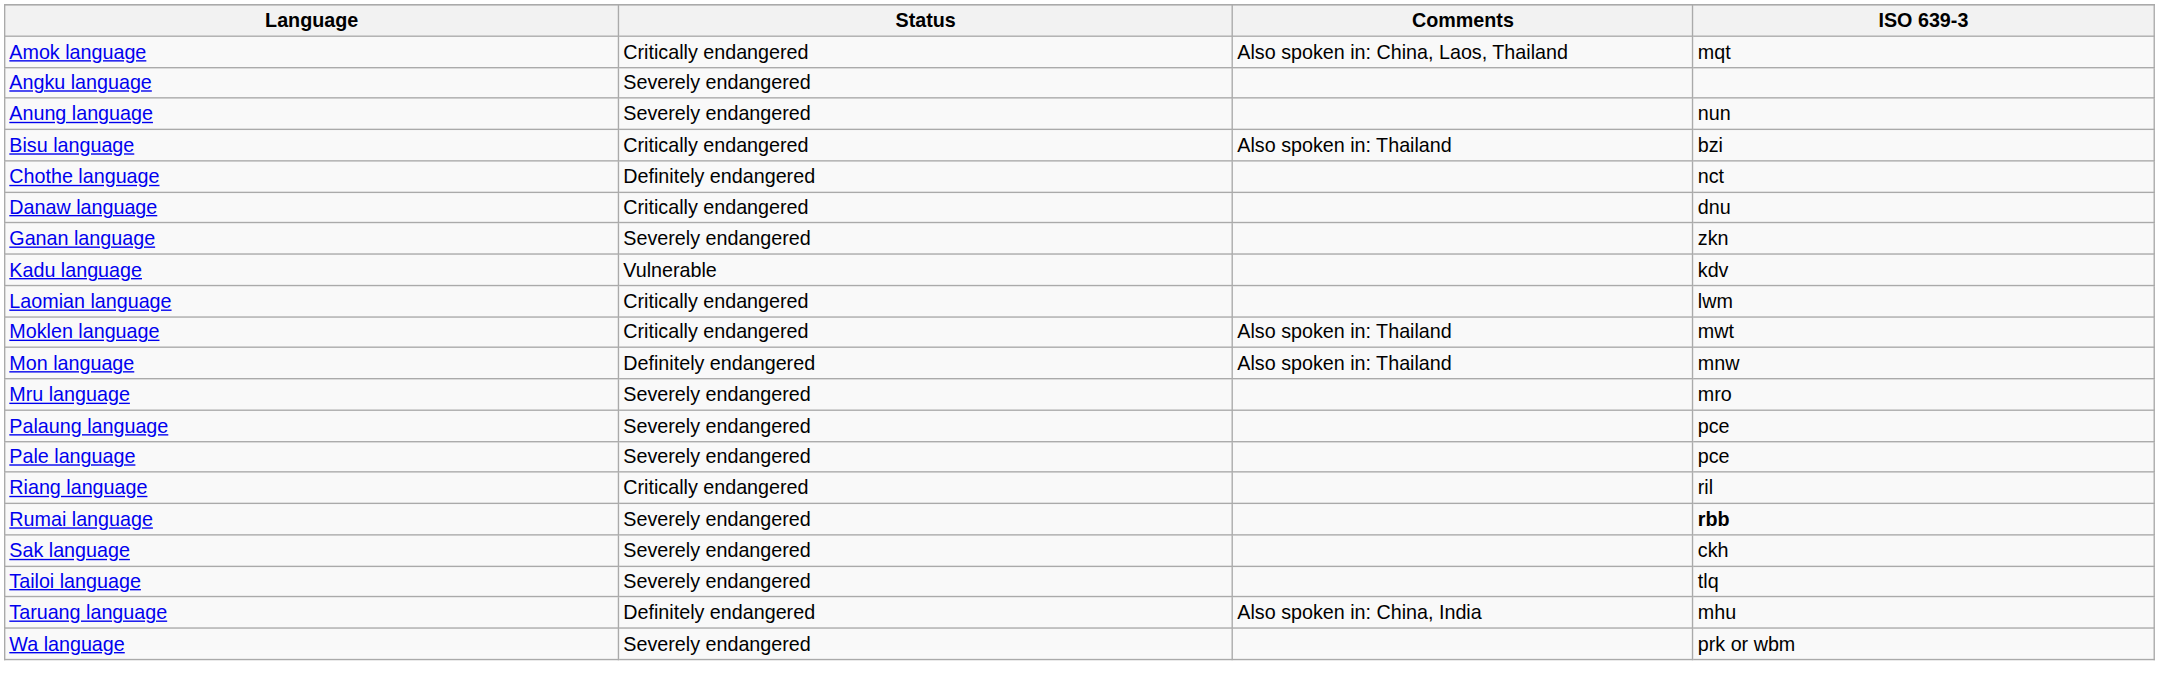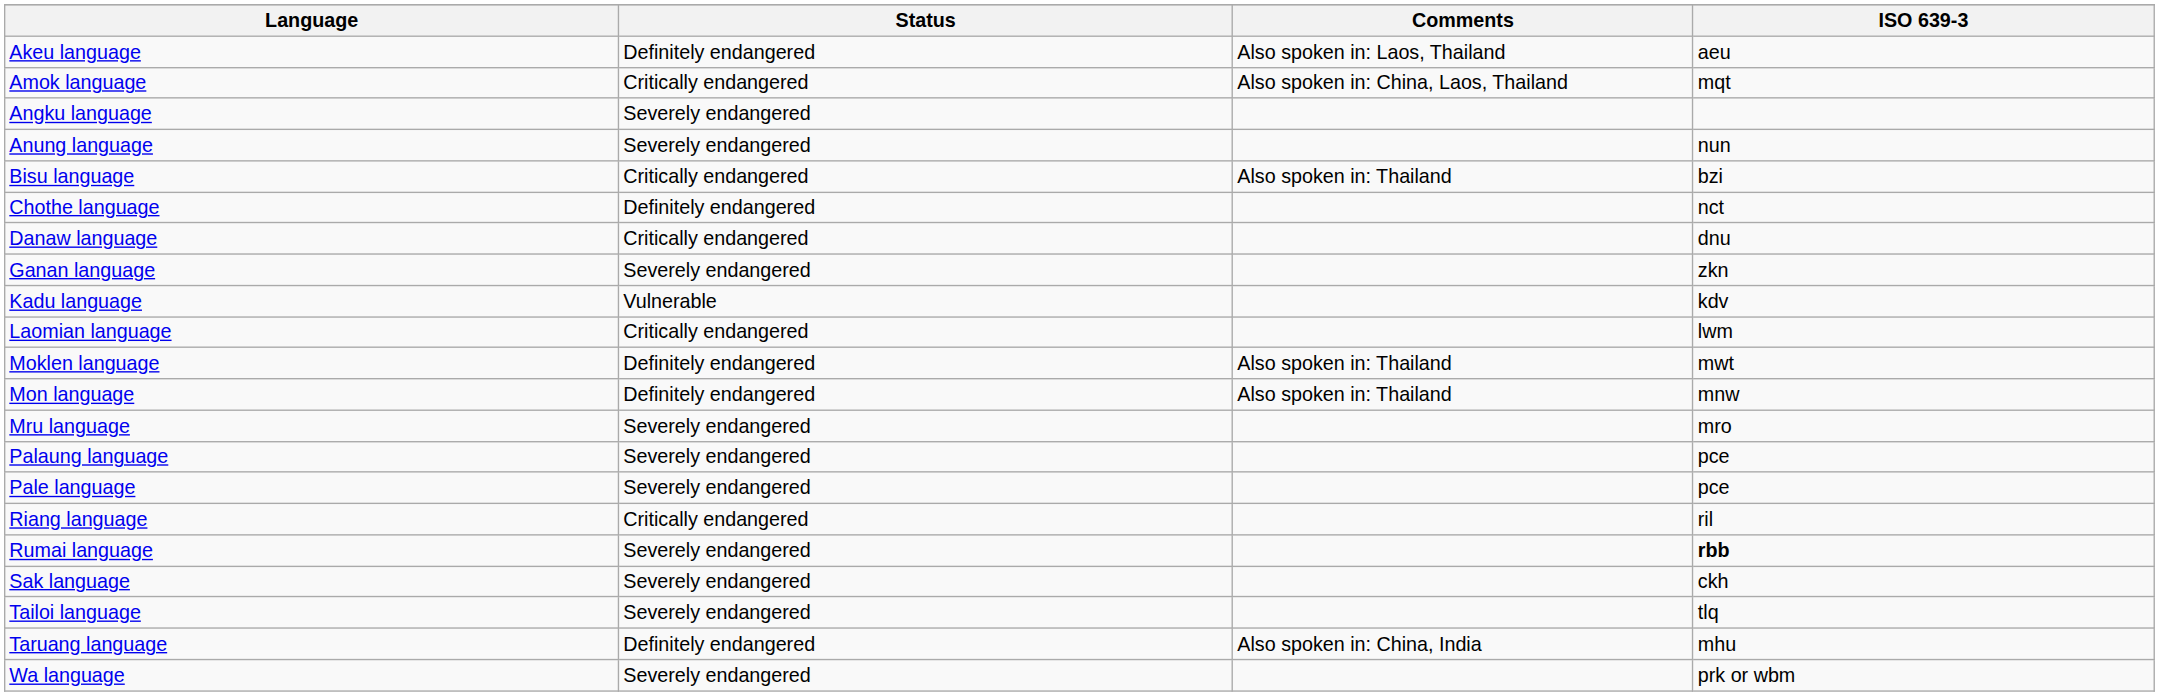 <table class="wikitable" align="center" style="font-size:90%">
 <tr>
 </tr>
 <tr>
 <th width="20%">Language</th>
 <th width="20%">Status</th>
 <th width="15%">Comments</th>
 <th width="15%">ISO 639-3</th>
+</tr>
+<tr>
+<td><a href='#'>Akeu language</a></td>
+<td>Definitely endangered</td>
+<td>Also spoken in: Laos, Thailand</td>
+<td>aeu</td>
 </tr>
 <tr>
 <td><a href='#'>Amok language</a></td>
 <td>Critically endangered</td>
 <td>Also spoken in: China, Laos, Thailand</td>
 <td>mqt</td>
 </tr>
 <tr>
 <td><a href='#'>Angku language</a></td>
 <td>Severely endangered</td>
 <td> </td>
 <td> </td>
 </tr>
 <tr>
 <td><a href='#'>Anung language</a></td>
 <td>Severely endangered</td>
 <td> </td>
 <td>nun</td>
 </tr>
 <tr>
 <td><a href='#'>Bisu language</a></td>
 <td>Critically endangered</td>
 <td>Also spoken in: Thailand</td>
 <td>bzi</td>
 </tr>
 <tr>
 <td><a href='#'>Chothe language</a></td>
 <td>Definitely endangered</td>
 <td> </td>
 <td>nct</td>
 </tr>
 <tr>
 <td><a href='#'>Danaw language</a></td>
 <td>Critically endangered</td>
 <td> </td>
 <td>dnu</td>
 </tr>
 <tr>
 <td><a href='#'>Ganan language</a></td>
 <td>Severely endangered</td>
 <td> </td>
 <td>zkn</td>
 </tr>
 <tr>
 <td><a href='#'>Kadu language</a></td>
 <td>Vulnerable</td>
 <td> </td>
 <td>kdv</td>
 </tr>
 <tr>
 <td><a href='#'>Laomian language</a></td>
 <td>Critically endangered</td>
 <td> </td>
 <td>lwm</td>
 </tr>
 <tr>
 <td><a href='#'>Moklen language</a></td>
-<td>Critically endangered</td>
+<td>Definitely endangered</td>
 <td>Also spoken in: Thailand</td>
 <td>mwt</td>
 </tr>
 <tr>
 <td><a href='#'>Mon language</a></td>
 <td>Definitely endangered</td>
 <td>Also spoken in: Thailand</td>
 <td>mnw</td>
 </tr>
 <tr>
 <td><a href='#'>Mru language</a></td>
 <td>Severely endangered</td>
 <td> </td>
 <td>mro</td>
 </tr>
 <tr>
 <td><a href='#'>Palaung language</a></td>
 <td>Severely endangered</td>
 <td> </td>
 <td>pce</td>
 </tr>
 <tr>
 <td><a href='#'>Pale language</a></td>
 <td>Severely endangered</td>
 <td> </td>
 <td>pce</td>
 </tr>
 <tr>
 <td><a href='#'>Riang language</a></td>
 <td>Critically endangered</td>
 <td> </td>
 <td>ril</td>
 </tr>
 <tr>
 <td><a href='#'>Rumai language</a></td>
 <td>Severely endangered</td>
 <td> </td>
 <td><strong>rbb</strong></td>
 </tr>
 <tr>
 <td><a href='#'>Sak language</a></td>
 <td>Severely endangered</td>
 <td> </td>
 <td>ckh</td>
 </tr>
 <tr>
 <td><a href='#'>Tailoi language</a></td>
 <td>Severely endangered</td>
 <td> </td>
 <td>tlq</td>
 </tr>
 <tr>
 <td><a href='#'>Taruang language</a></td>
 <td>Definitely endangered</td>
 <td>Also spoken in: China, India</td>
 <td>mhu</td>
 </tr>
 <tr>
 <td><a href='#'>Wa language</a></td>
 <td>Severely endangered</td>
 <td> </td>
 <td>prk or wbm</td>
 </tr>
 </table>
